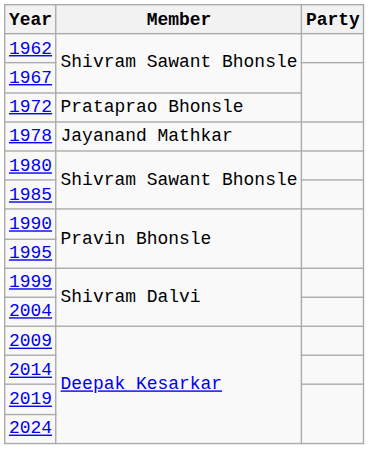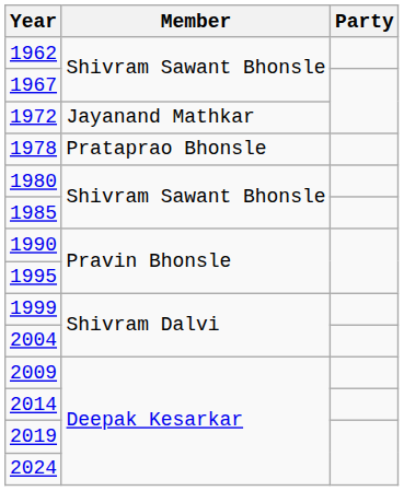 <table class="wikitable">
 <tr>
 <th>Year</th>
 <th>Member</th>
 <th colspan="2">Party</th>
 </tr>
 <tr>
 <td><a href='#'>1962</a></td>
 <td rowspan="2">Shivram Sawant Bhonsle</td>
 <td></td>
 </tr>
 <tr>
 <td><a href='#'>1967</a></td>
 </tr>
 <tr>
 <td><a href='#'>1972</a></td>
-<td>Prataprao Bhonsle</td>
+<td>Jayanand Mathkar</td>
 </tr>
 <tr>
 <td><a href='#'>1978</a></td>
-<td>Jayanand Mathkar</td>
+<td>Prataprao Bhonsle</td>
 <td></td>
 </tr>
 <tr>
 <td><a href='#'>1980</a></td>
 <td rowspan="2">Shivram Sawant Bhonsle</td>
 <td></td>
 </tr>
 <tr>
 <td><a href='#'>1985</a></td>
 <td></td>
 </tr>
 <tr>
 <td><a href='#'>1990</a></td>
 <td rowspan="2">Pravin Bhonsle</td>
 </tr>
 <tr>
 <td><a href='#'>1995</a></td>
 </tr>
 <tr>
 <td><a href='#'>1999</a></td>
 <td rowspan="2">Shivram Dalvi</td>
 <td></td>
 </tr>
 <tr>
 <td><a href='#'>2004</a></td>
 </tr>
 <tr>
 <td><a href='#'>2009</a></td>
 <td rowspan="4"><a href='#'>Deepak Kesarkar</a></td>
 <td></td>
 </tr>
 <tr>
 <td><a href='#'>2014</a></td>
 <td></td>
 </tr>
 <tr>
 <td><a href='#'>2019</a></td>
 </tr>
 <tr>
 <td><a href='#'>2024</a></td>
 </tr>
 </table>
